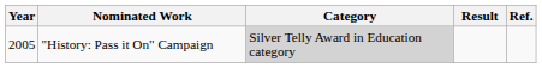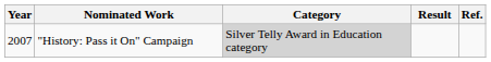 <table class="wikitable" width="50%">
 <tr>
 <th width="5%">Year</th>
 <th width="40%">Nominated Work</th>
 <th width="40%">Category</th>
 <th width="10%">Result</th>
 <th width="5%">Ref.</th>
 </tr>
 <tr>
-<td>2005</td>
+<td>2007</td>
 <td>"History: Pass it On" Campaign</td>
 <td style="background: lightgrey;">Silver Telly Award in Education category</td>
 <td></td>
 <td><br></td>
 </tr>
 </table>
